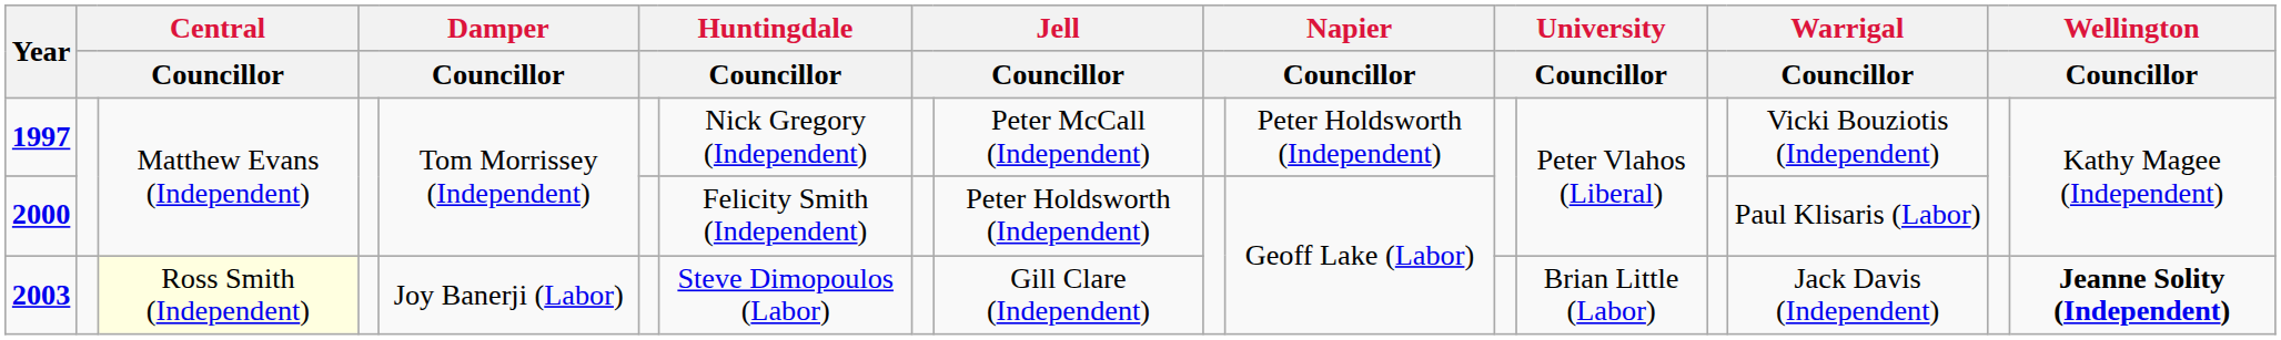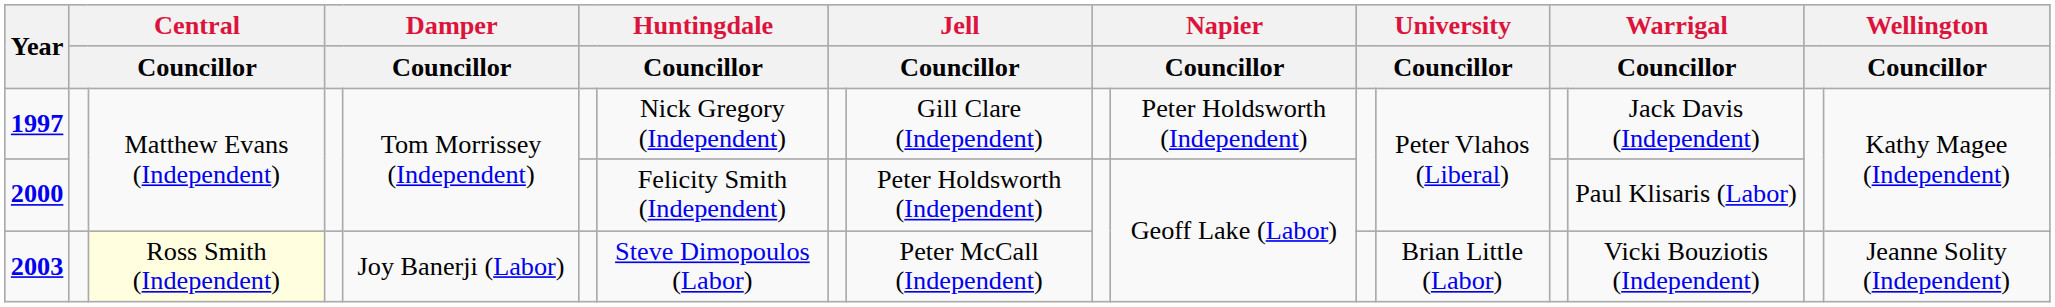 <table class="wikitable">
 <tr>
 <th rowspan="2">Year</th>
 <th style="color:crimson"; colspan="2">Central</th>
 <th style="color:crimson"; colspan="2">Damper</th>
 <th style="color:crimson"; colspan="2">Huntingdale</th>
 <th style="color:crimson"; colspan="2">Jell</th>
 <th style="color:crimson"; colspan="2">Napier</th>
 <th style="color:crimson"; colspan="2">University</th>
 <th style="color:crimson"; colspan="2">Warrigal</th>
 <th style="color:crimson"; colspan="2">Wellington</th>
 </tr>
 <tr>
 <th colspan="2">Councillor</th>
 <th colspan="2">Councillor</th>
 <th colspan="2">Councillor</th>
 <th colspan="2">Councillor</th>
 <th colspan="2">Councillor</th>
 <th colspan="2">Councillor</th>
 <th colspan="2">Councillor</th>
 <th colspan="2">Councillor</th>
 </tr>
 <tr>
 <td><strong><a href='#'>1997</a></strong></td>
 <td rowspan="2" width="1px" > </td>
 <td rowspan="2"; align="center">Matthew Evans (<a href='#'>Independent</a>)</td>
 <td rowspan="2" width="1px" > </td>
 <td rowspan="2"; align="center">Tom Morrissey (<a href='#'>Independent</a>)</td>
 <td rowspan="1" width="1px" > </td>
 <td rowspan="1"; align="center">Nick Gregory (<a href='#'>Independent</a>)</td>
 <td rowspan="1" width="1px" > </td>
-<td rowspan="1"; align="center">Peter McCall (<a href='#'>Independent</a>)</td>
+<td rowspan="1"; align="center">Gill Clare (<a href='#'>Independent</a>)</td>
 <td rowspan="1" width="1px" > </td>
 <td rowspan="1"; align="center">Peter Holdsworth (<a href='#'>Independent</a>)</td>
 <td rowspan="2" width="1px" > </td>
 <td rowspan="2"; align="center">Peter Vlahos (<a href='#'>Liberal</a>)</td>
 <td rowspan="1" width="1px" > </td>
-<td rowspan="1"; align="center">Vicki Bouziotis (<a href='#'>Independent</a>)</td>
+<td rowspan="1"; align="center">Jack Davis (<a href='#'>Independent</a>)</td>
 <td rowspan="2" width="1px" > </td>
 <td rowspan="2"; align="center">Kathy Magee (<a href='#'>Independent</a>)</td>
 </tr>
 <tr>
 <td><strong><a href='#'>2000</a></strong></td>
 <td rowspan="1" width="1px" > </td>
 <td rowspan="1"; align="center">Felicity Smith (<a href='#'>Independent</a>)</td>
 <td rowspan="1" width="1px" > </td>
 <td rowspan="1"; align="center">Peter Holdsworth (<a href='#'>Independent</a>)</td>
 <td rowspan="2" width="1px" > </td>
 <td rowspan="2"; align="center">Geoff Lake (<a href='#'>Labor</a>)</td>
 <td rowspan="1" width="1px" > </td>
 <td rowspan="1"; align="center">Paul Klisaris (<a href='#'>Labor</a>)</td>
 </tr>
 <tr>
 <td><strong><a href='#'>2003</a></strong></td>
 <td rowspan="1" width="1px" > </td>
 <td rowspan="1"; align="center" style="background: lightyellow;">Ross Smith (<a href='#'>Independent</a>)</td>
 <td rowspan="1" width="1px" > </td>
 <td rowspan="1"; align="center">Joy Banerji (<a href='#'>Labor</a>)</td>
 <td rowspan="1" width="1px" > </td>
 <td rowspan="1"; align="center"><a href='#'>Steve Dimopoulos</a> (<a href='#'>Labor</a>)</td>
 <td rowspan="1" width="1px" > </td>
-<td rowspan="1"; align="center">Gill Clare (<a href='#'>Independent</a>)</td>
+<td rowspan="1"; align="center">Peter McCall (<a href='#'>Independent</a>)</td>
 <td rowspan="1" width="1px" > </td>
 <td rowspan="1"; align="center">Brian Little (<a href='#'>Labor</a>)</td>
 <td rowspan="1" width="1px" > </td>
-<td rowspan="1"; align="center">Jack Davis (<a href='#'>Independent</a>)</td>
+<td rowspan="1"; align="center">Vicki Bouziotis (<a href='#'>Independent</a>)</td>
 <td rowspan="1" width="1px" > </td>
-<td rowspan="1"; align="center"><strong>Jeanne Solity (<a href='#'>Independent</a>)</strong></td>
+<td rowspan="1"; align="center">Jeanne Solity (<a href='#'>Independent</a>)</td>
 </tr>
 </table>
